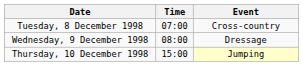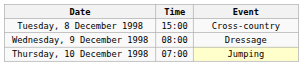 <table class = "wikitable" style="text-align:center;">
 <tr>
 <th width=220>Date</th>
 <th width=50>Time</th>
 <th width=150>Event</th>
 </tr>
 <tr>
 <td>Tuesday, 8 December 1998</td>
-<td>07:00</td>
+<td>15:00</td>
 <td>Cross-country</td>
 </tr>
 <tr>
 <td>Wednesday, 9 December 1998</td>
 <td>08:00</td>
 <td>Dressage</td>
 </tr>
 <tr>
 <td>Thursday, 10 December 1998</td>
-<td>15:00</td>
+<td>07:00</td>
 <td bgcolor=ffffcc>Jumping</td>
 </tr>
 </table>
